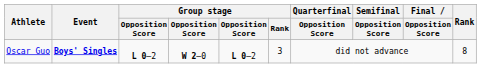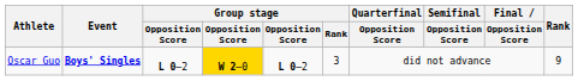 <table class="wikitable" style="font-size:90%">
 <tr>
 <th rowspan=2>Athlete</th>
 <th rowspan=2>Event</th>
 <th colspan=4>Group stage</th>
 <th>Quarterfinal</th>
 <th>Semifinal</th>
 <th>Final / </th>
 <th rowspan=2>Rank</th>
 </tr>
 <tr style="font-size:95%">
 <th>Opposition<br>Score</th>
 <th>Opposition<br>Score</th>
 <th>Opposition<br>Score</th>
 <th>Rank</th>
 <th>Opposition<br>Score</th>
 <th>Opposition<br>Score</th>
 <th>Opposition<br>Score</th>
 </tr>
 <tr align=center>
 <td align=left><a href='#'>Oscar Guo</a></td>
 <td align=left><strong><a href='#'>Boys' Singles</a></strong></td>
 <td><br><strong>L</strong> <strong>0</strong>–2</td>
-<td><br><strong>W</strong> <strong>2</strong>–0</td>
+<td style="background: gold;"><br><strong>W</strong> <strong>2</strong>–0</td>
 <td><br><strong>L</strong> <strong>0</strong>–2</td>
 <td>3</td>
 <td colspan=3>did not advance</td>
-<td>8</td>
+<td>9</td>
 </tr>
 </table>
